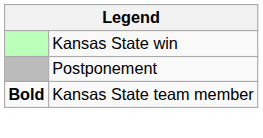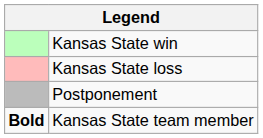 <table class="wikitable" style="font-size:90%">
 <tr>
 <th colspan="2">Legend</th>
 </tr>
 <tr>
 <td bgcolor="#bbffbb"> </td>
 <td>Kansas State win</td>
+</tr>
+<tr>
+<td bgcolor="#ffbbbb"> </td>
+<td>Kansas State loss</td>
 </tr>
 <tr>
 <td bgcolor="#bbbbbb"> </td>
 <td>Postponement</td>
 </tr>
 <tr>
 <td><strong>Bold</strong></td>
 <td>Kansas State team member</td>
 </tr>
 </table>
